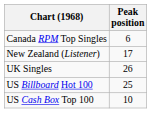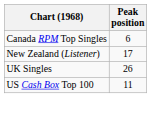 <table class="wikitable sortable">
 <tr>
 <th>Chart (1968)</th>
 <th>Peak<br>position</th>
 </tr>
 <tr>
 <td>Canada <a href='#'><em>RPM</em></a> Top Singles</td>
 <td style="text-align:center;">6</td>
 </tr>
 <tr>
 <td>New Zealand (<em>Listener</em>)</td>
 <td style="text-align:center;">17</td>
 </tr>
 <tr>
 <td>UK Singles</td>
 <td style="text-align:center;">26</td>
 </tr>
 <tr>
-<td>US <em><a href='#'>Billboard</a></em> <a href='#'>Hot 100</a></td>
-<td style="text-align:center;">25</td>
-</tr>
-<tr>
 <td>US <em><a href='#'>Cash Box</a></em> Top 100</td>
-<td style="text-align:center;">10</td>
+<td style="text-align:center;">11</td>
 </tr>
 </table>
